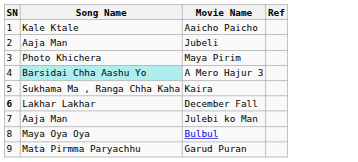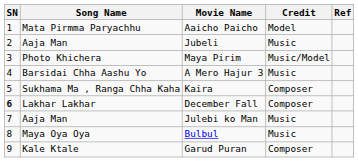 <table class="wikitable sortable">
 <tr>
 <th>SN</th>
 <th>Song Name</th>
 <th>Movie Name</th>
+<th>Credit</th>
 <th>Ref</th>
 </tr>
 <tr>
 <td>1</td>
-<td>Kale Ktale</td>
+<td>Mata Pirmma Paryachhu</td>
 <td>Aaicho Paicho</td>
+<td>Model</td>
 <td></td>
 </tr>
 <tr>
 <td>2</td>
 <td>Aaja Man</td>
 <td>Jubeli</td>
+<td>Music</td>
 <td></td>
 </tr>
 <tr>
 <td>3</td>
 <td>Photo Khichera</td>
 <td>Maya Pirim</td>
+<td>Music/Model</td>
 <td></td>
 </tr>
 <tr>
 <td>4</td>
-<td style="background: paleturquoise;">Barsidai Chha Aashu Yo</td>
+<td>Barsidai Chha Aashu Yo</td>
 <td>A Mero Hajur 3</td>
+<td>Music</td>
 <td></td>
 </tr>
 <tr>
 <td>5</td>
 <td>Sukhama Ma , Ranga Chha Kaha</td>
 <td>Kaira</td>
+<td>Composer</td>
 <td></td>
 </tr>
 <tr>
 <td><strong>6</strong></td>
 <td>Lakhar Lakhar</td>
 <td>December Fall</td>
+<td>Composer</td>
 <td></td>
 </tr>
 <tr>
 <td>7</td>
 <td>Aaja Man</td>
 <td>Julebi ko Man</td>
+<td>Music</td>
 <td></td>
 </tr>
 <tr>
 <td>8</td>
 <td>Maya Oya Oya</td>
 <td><a href='#'>Bulbul</a></td>
+<td>Music</td>
 <td></td>
 </tr>
 <tr>
 <td>9</td>
-<td>Mata Pirmma Paryachhu</td>
+<td>Kale Ktale</td>
 <td>Garud Puran</td>
+<td>Composer</td>
 <td></td>
 </tr>
 </table>
